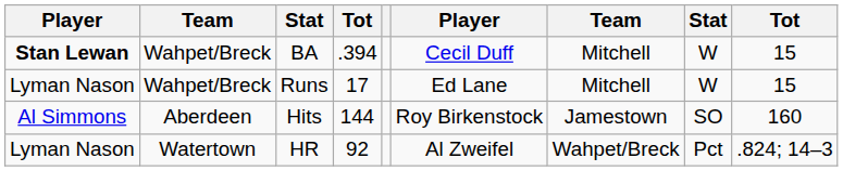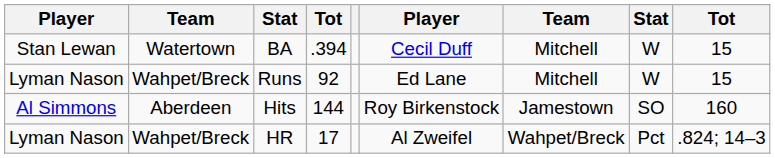 <table class="wikitable">
 <tr>
 <th>Player</th>
 <th>Team</th>
 <th>Stat</th>
 <th>Tot</th>
 <th></th>
 <th>Player</th>
 <th>Team</th>
 <th>Stat</th>
 <th>Tot</th>
 </tr>
 <tr align=center>
-<td><strong>Stan Lewan</strong></td>
-<td>Wahpet/Breck</td>
+<td>Stan Lewan</td>
+<td>Watertown</td>
 <td>BA</td>
 <td>.394</td>
 <td></td>
 <td><a href='#'>Cecil Duff</a></td>
 <td>Mitchell</td>
 <td>W</td>
 <td>15</td>
 </tr>
 <tr align=center>
 <td>Lyman Nason</td>
 <td>Wahpet/Breck</td>
 <td>Runs</td>
-<td>17</td>
+<td>92</td>
 <td></td>
 <td>Ed Lane</td>
 <td>Mitchell</td>
 <td>W</td>
 <td>15</td>
 </tr>
 <tr align=center>
 <td><a href='#'>Al Simmons</a></td>
 <td>Aberdeen</td>
 <td>Hits</td>
 <td>144</td>
 <td></td>
 <td>Roy Birkenstock</td>
 <td>Jamestown</td>
 <td>SO</td>
 <td>160</td>
 </tr>
 <tr align=center>
 <td>Lyman Nason</td>
-<td>Watertown</td>
+<td>Wahpet/Breck</td>
 <td>HR</td>
-<td>92</td>
+<td>17</td>
 <td></td>
 <td>Al Zweifel</td>
 <td>Wahpet/Breck</td>
 <td>Pct</td>
 <td>.824; 14–3</td>
 </tr>
 </table>
